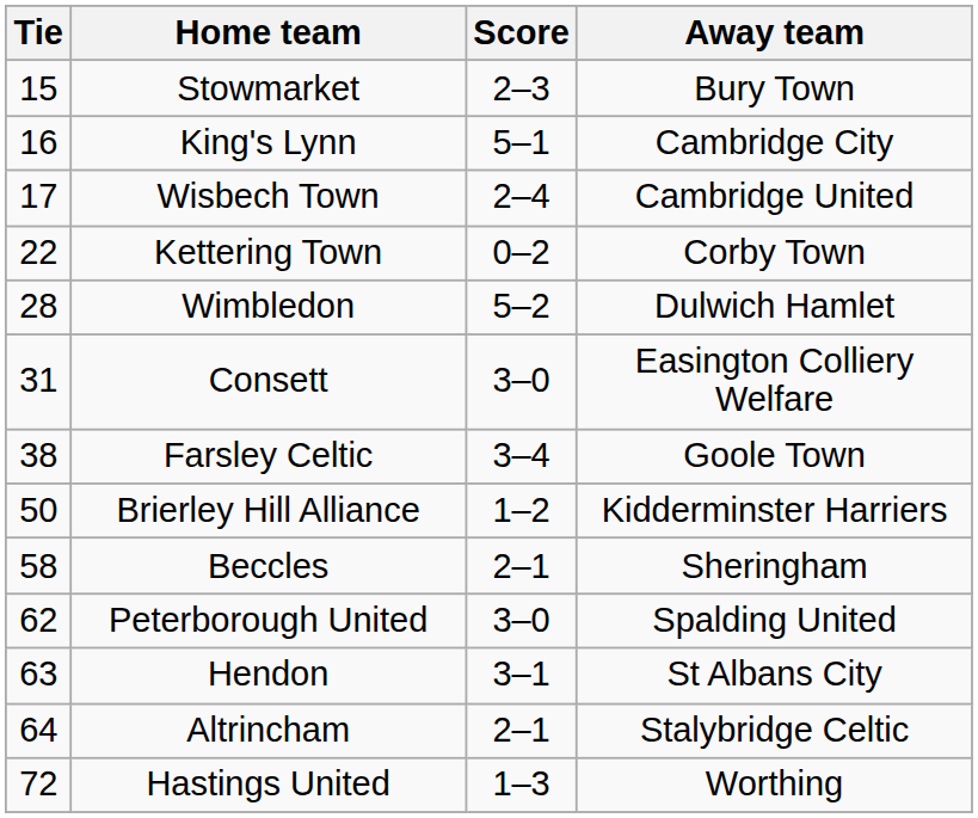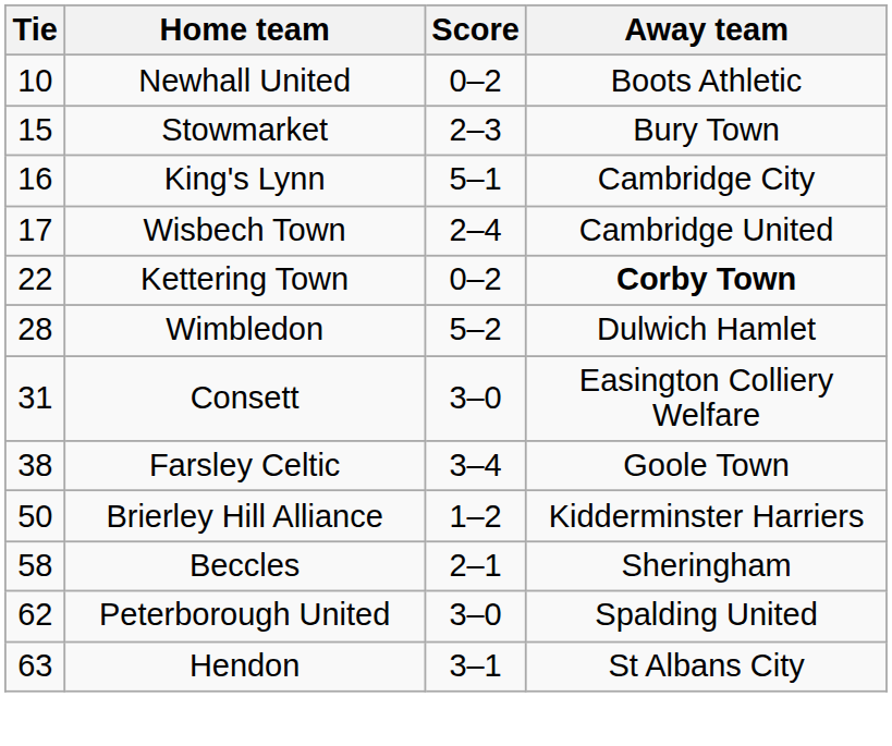 <table class="wikitable" style="text-align:center;">
 <tr>
 <th width=20>Tie</th>
 <th width=175>Home team</th>
 <th width=20>Score</th>
 <th width=175>Away team</th>
+</tr>
+<tr>
+<td>10</td>
+<td>Newhall United</td>
+<td>0–2</td>
+<td>Boots Athletic</td>
 </tr>
 <tr>
 <td>15</td>
 <td>Stowmarket</td>
 <td>2–3</td>
 <td>Bury Town</td>
 </tr>
 <tr>
 <td>16</td>
 <td>King's Lynn</td>
 <td>5–1</td>
 <td>Cambridge City</td>
 </tr>
 <tr>
 <td>17</td>
 <td>Wisbech Town</td>
 <td>2–4</td>
 <td>Cambridge United</td>
 </tr>
 <tr>
 <td>22</td>
 <td>Kettering Town</td>
 <td>0–2</td>
-<td>Corby Town</td>
+<td><strong>Corby Town</strong></td>
 </tr>
 <tr>
 <td>28</td>
 <td>Wimbledon</td>
 <td>5–2</td>
 <td>Dulwich Hamlet</td>
 </tr>
 <tr>
 <td>31</td>
 <td>Consett</td>
 <td>3–0</td>
 <td>Easington Colliery Welfare</td>
 </tr>
 <tr>
 <td>38</td>
 <td>Farsley Celtic</td>
 <td>3–4</td>
 <td>Goole Town</td>
 </tr>
 <tr>
 <td>50</td>
 <td>Brierley Hill Alliance</td>
 <td>1–2</td>
 <td>Kidderminster Harriers</td>
 </tr>
 <tr>
 <td>58</td>
 <td>Beccles</td>
 <td>2–1</td>
 <td>Sheringham</td>
 </tr>
 <tr>
 <td>62</td>
 <td>Peterborough United</td>
 <td>3–0</td>
 <td>Spalding United</td>
 </tr>
 <tr>
 <td>63</td>
 <td>Hendon</td>
 <td>3–1</td>
 <td>St Albans City</td>
 </tr>
-<tr>
-<td>64</td>
-<td>Altrincham</td>
-<td>2–1</td>
-<td>Stalybridge Celtic</td>
-</tr>
-<tr>
-<td>72</td>
-<td>Hastings United</td>
-<td>1–3</td>
-<td>Worthing</td>
-</tr>
 </table>
